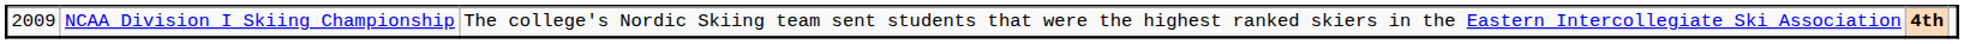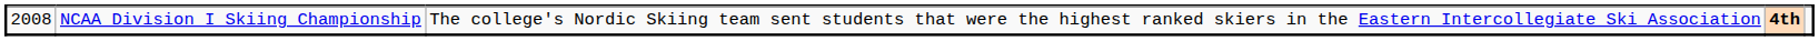 <table class="wikitable sortable" style="margin:0.5em 1em 0.5em 0; border:2px #000000 solid; border-collapse:collapse;" style="text-align:center">
 <tr>
 </tr>
 <tr>
-<td>2009</td>
+<td>2008</td>
 <td><a href='#'>NCAA Division I Skiing Championship</a></td>
 <td>The college's Nordic Skiing team sent students that were the highest ranked skiers in the <a href='#'>Eastern Intercollegiate Ski Association</a></td>
 <td align=center bgcolor="#FFDAB9"><strong>4th</strong></td>
 <td></td>
 </tr>
 </table>
